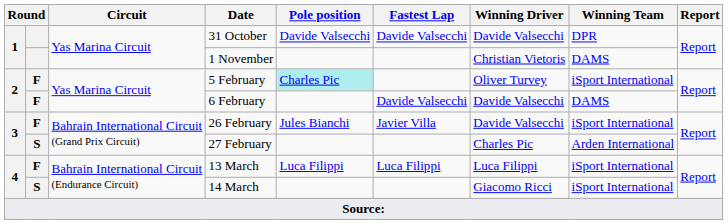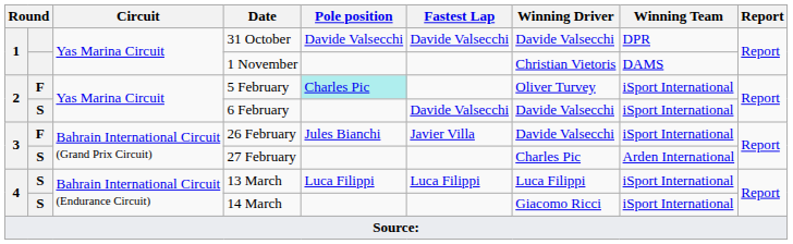 <table class="wikitable" style="font-size: 85%">
 <tr>
 <th colspan=2>Round</th>
 <th>Circuit</th>
 <th>Date</th>
 <th><a href='#'>Pole position</a></th>
 <th><a href='#'>Fastest Lap</a></th>
 <th>Winning Driver</th>
 <th>Winning Team</th>
 <th>Report</th>
 </tr>
 <tr>
 <th rowspan=2>1</th>
 <th></th>
 <td rowspan=2> <a href='#'>Yas Marina Circuit</a></td>
 <td>31 October</td>
 <td nowrap> <a href='#'>Davide Valsecchi</a></td>
 <td nowrap> <a href='#'>Davide Valsecchi</a></td>
 <td nowrap> <a href='#'>Davide Valsecchi</a></td>
 <td> <a href='#'>DPR</a></td>
 <td rowspan=2><a href='#'>Report</a></td>
 </tr>
 <tr>
 <th></th>
 <td>1 November</td>
 <td></td>
 <td> </td>
 <td> <a href='#'>Christian Vietoris</a></td>
 <td> <a href='#'>DAMS</a></td>
 </tr>
 <tr>
 <th rowspan=2>2</th>
 <th>F</th>
 <td rowspan=2> <a href='#'>Yas Marina Circuit</a></td>
 <td>5 February</td>
 <td style="background: paleturquoise;"> <a href='#'>Charles Pic</a></td>
 <td nowrap> </td>
 <td> <a href='#'>Oliver Turvey</a></td>
 <td> <a href='#'>iSport International</a></td>
 <td rowspan=2><a href='#'>Report</a></td>
 </tr>
 <tr>
-<th>F</th>
+<th>S</th>
 <td>6 February</td>
 <td></td>
 <td> <a href='#'>Davide Valsecchi</a></td>
 <td> <a href='#'>Davide Valsecchi</a></td>
-<td> <a href='#'>DAMS</a></td>
+<td> <a href='#'>iSport International</a></td>
 </tr>
 <tr>
 <th rowspan=2>3</th>
 <th>F</th>
 <td rowspan=2 nowrap> <a href='#'>Bahrain International Circuit</a><br><small>(Grand Prix Circuit)</small></td>
 <td nowrap>26 February</td>
 <td> <a href='#'>Jules Bianchi</a></td>
 <td> <a href='#'>Javier Villa</a></td>
 <td> <a href='#'>Davide Valsecchi</a></td>
 <td> <a href='#'>iSport International</a></td>
 <td rowspan=2><a href='#'>Report</a></td>
 </tr>
 <tr>
 <th>S</th>
 <td nowrap>27 February</td>
 <td></td>
 <td> </td>
 <td> <a href='#'>Charles Pic</a></td>
 <td> <a href='#'>Arden International</a></td>
 </tr>
 <tr>
 <th rowspan=2>4</th>
-<th>F</th>
+<th>S</th>
 <td rowspan=2 nowrap> <a href='#'>Bahrain International Circuit</a><br><small>(Endurance Circuit)</small></td>
 <td>13 March</td>
 <td> <a href='#'>Luca Filippi</a></td>
 <td> <a href='#'>Luca Filippi</a></td>
 <td> <a href='#'>Luca Filippi</a></td>
 <td> <a href='#'>iSport International</a></td>
 <td rowspan=2><a href='#'>Report</a></td>
 </tr>
 <tr>
 <th>S</th>
 <td>14 March</td>
 <td></td>
 <td> </td>
 <td> <a href='#'>Giacomo Ricci</a></td>
 <td> <a href='#'>iSport International</a></td>
 </tr>
 <tr class="sortbottom">
 <td colspan="9" style="background-color:#EAECF0;text-align:center"><strong>Source:</strong></td>
 </tr>
 </table>
